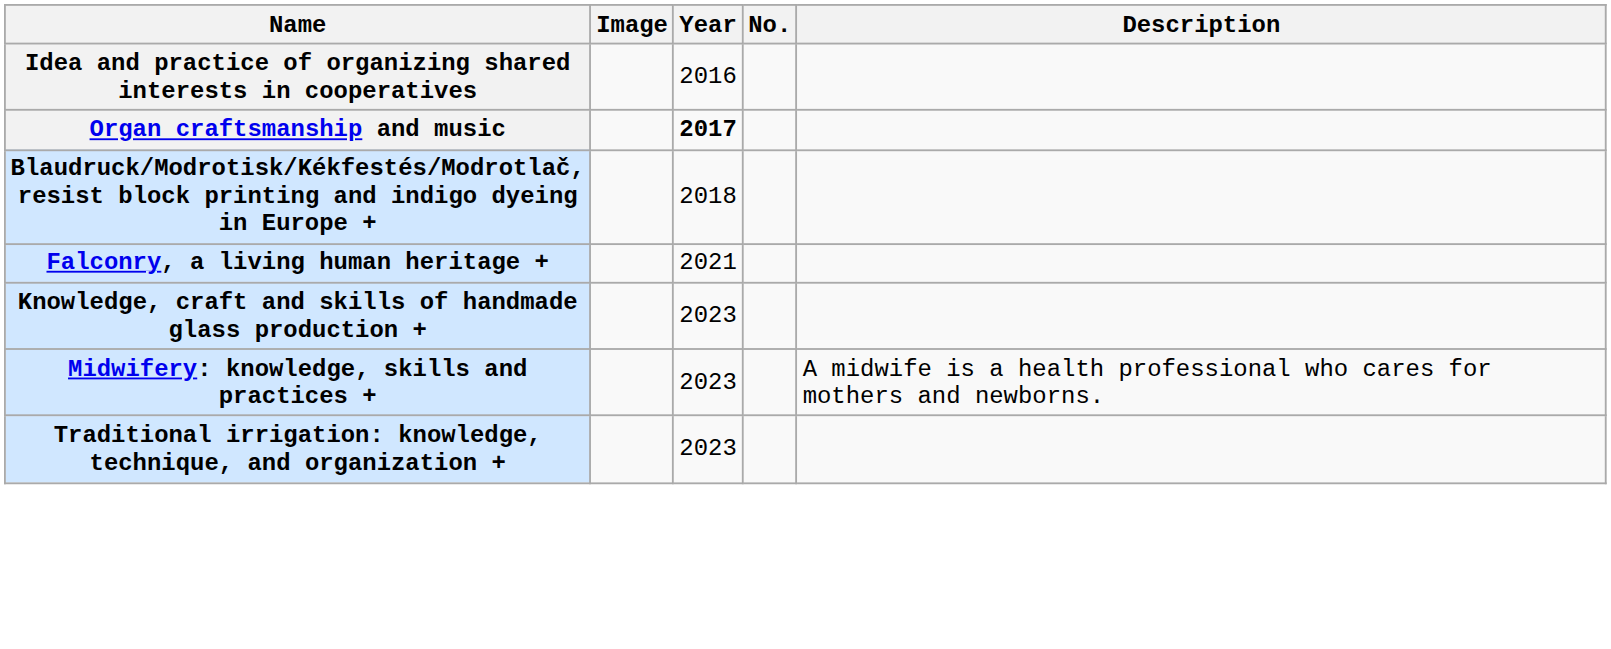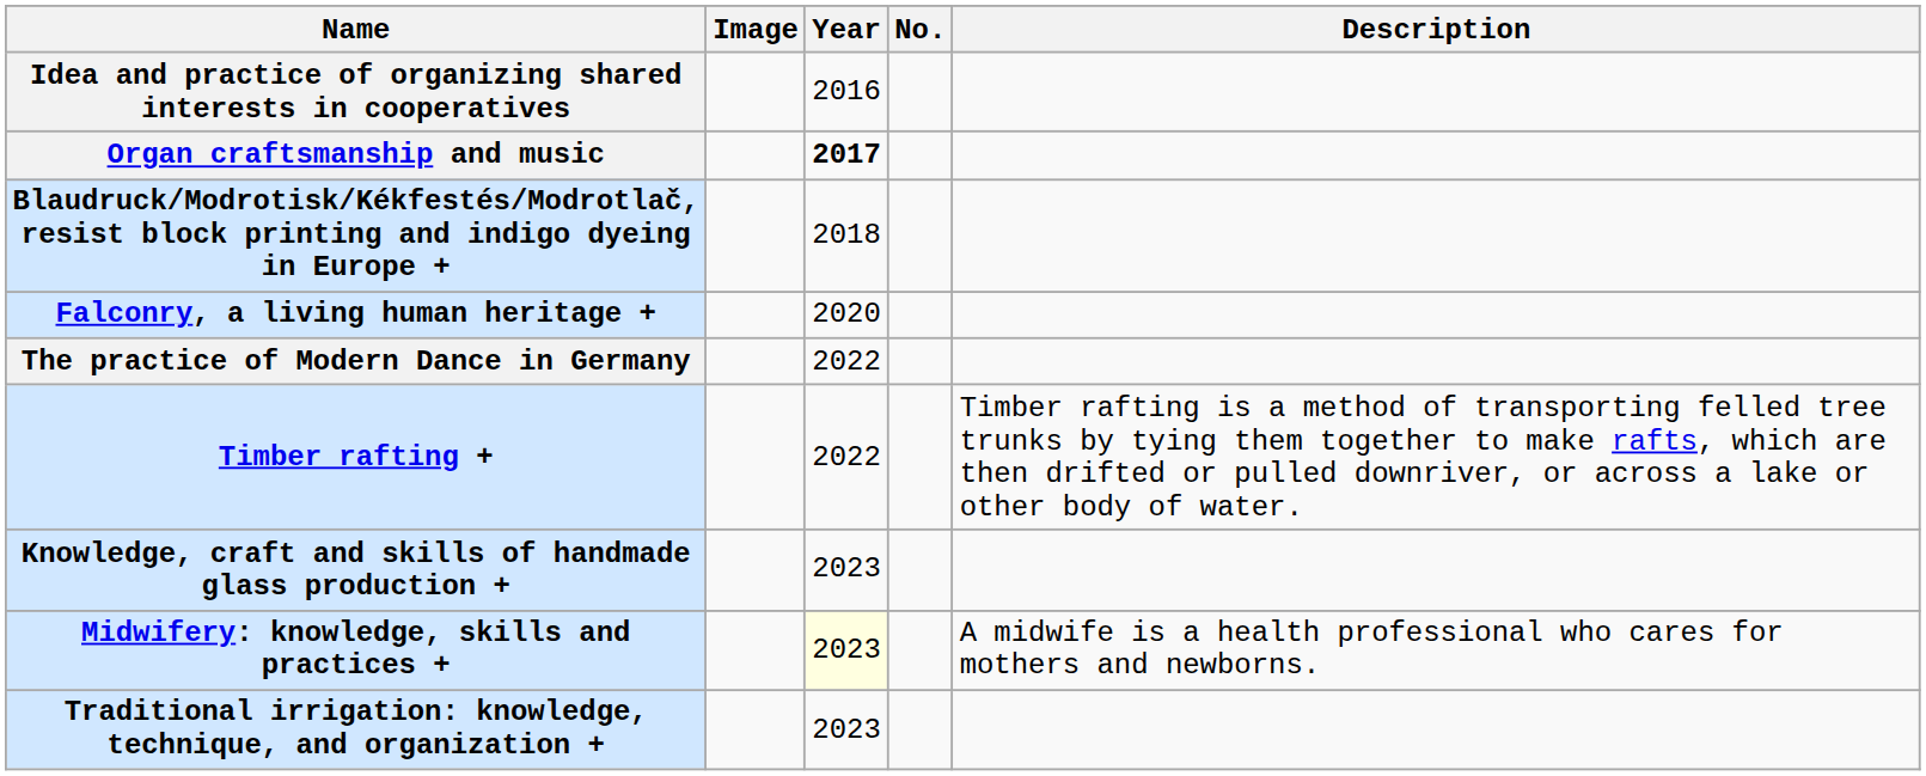 <table class="wikitable sortable plainrowheaders">
 <tr>
 <th style="width:25%">Name</th>
 <th class="unsortable">Image</th>
 <th>Year</th>
 <th>No.</th>
 <th class="unsortable">Description</th>
 </tr>
 <tr>
 <th scope="row">Idea and practice of organizing shared interests in cooperatives</th>
 <td></td>
 <td>2016</td>
 <td></td>
 <td></td>
 </tr>
 <tr>
 <th scope="row"><a href='#'>Organ craftsmanship</a> and music</th>
 <td></td>
 <td><strong>2017</strong></td>
 <td></td>
 <td></td>
 </tr>
 <tr>
 <th scope="row" style="background:#D0E7FF;">Blaudruck/Modrotisk/Kékfestés/Modrotlač, resist block printing and indigo dyeing in Europe +</th>
 <td></td>
 <td>2018</td>
 <td></td>
 <td></td>
 </tr>
 <tr>
 <th scope="row" style="background:#D0E7FF;"><a href='#'>Falconry</a>, a living human heritage +</th>
 <td></td>
-<td>2021</td>
+<td>2020</td>
 <td></td>
 <td></td>
+</tr>
+<tr>
+<th scope="row">The practice of Modern Dance in Germany</th>
+<td></td>
+<td>2022</td>
+<td></td>
+<td></td>
+</tr>
+<tr>
+<th scope="row" style="background:#D0E7FF;"><a href='#'>Timber rafting</a> +</th>
+<td></td>
+<td>2022</td>
+<td></td>
+<td>Timber rafting is a method of transporting felled tree trunks by tying them together to make <a href='#'>rafts</a>, which are then drifted or pulled downriver, or across a lake or other body of water.</td>
 </tr>
 <tr>
 <th scope="row" style="background:#D0E7FF;">Knowledge, craft and skills of handmade glass production +</th>
 <td></td>
 <td>2023</td>
 <td></td>
 <td></td>
 </tr>
 <tr>
 <th scope="row" style="background:#D0E7FF;"><a href='#'>Midwifery</a>: knowledge, skills and practices +</th>
 <td></td>
-<td>2023</td>
+<td style="background: lightyellow;">2023</td>
 <td></td>
 <td>A midwife is a health professional who cares for mothers and newborns.</td>
 </tr>
 <tr>
 <th scope="row" style="background:#D0E7FF;">Traditional irrigation: knowledge, technique, and organization +</th>
 <td></td>
 <td>2023</td>
 <td></td>
 <td></td>
 </tr>
 </table>
